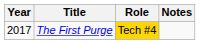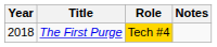 <table class="wikitable">
 <tr>
 <th>Year</th>
 <th>Title</th>
 <th>Role</th>
 <th>Notes</th>
 </tr>
 <tr>
-<td>2017</td>
+<td>2018</td>
 <td><em><a href='#'>The First Purge</a></em></td>
 <td style="background: gold;">Tech #4</td>
 <td></td>
 </tr>
 </table>
